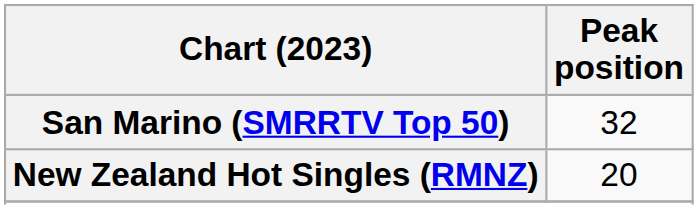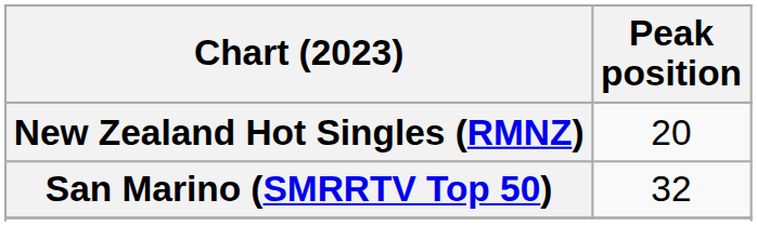 <table class="wikitable sortable plainrowheaders" style="text-align:center">
 <tr>
 <th scope="col">Chart (2023)</th>
 <th scope="col">Peak<br>position</th>
 </tr>
 <tr>
+<th scope="row">New Zealand Hot Singles (<a href='#'>RMNZ</a>)</th>
+<td>20</td>
+</tr>
+<tr>
 <th scope="row">San Marino (<a href='#'>SMRRTV Top 50</a>)</th>
 <td>32</td>
-</tr>
-<tr>
-<th scope="row">New Zealand Hot Singles (<a href='#'>RMNZ</a>)</th>
-<td>20</td>
 </tr>
 <tr>
 </tr>
 <tr>
 </tr>
 </table>
